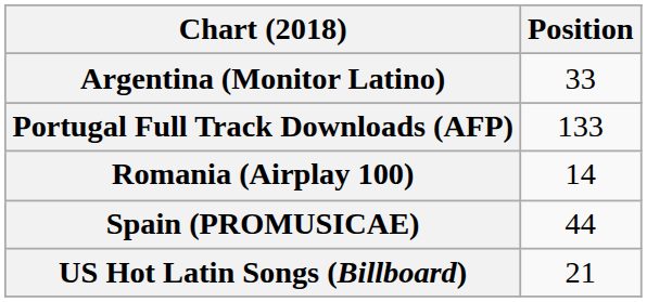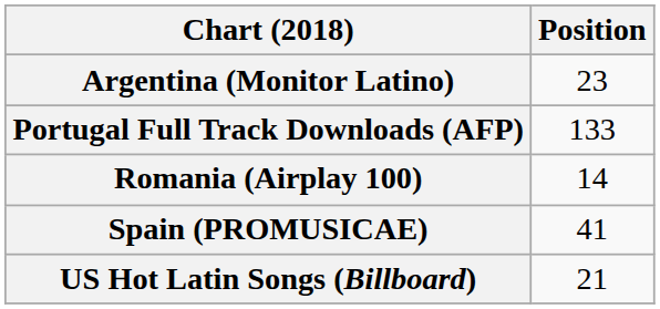 <table class="wikitable plainrowheaders" style="text-align:center">
 <tr>
 <th scope="col">Chart (2018)</th>
 <th scope="col">Position</th>
 </tr>
 <tr>
 <th scope="row">Argentina (Monitor Latino)</th>
-<td>33</td>
+<td>23</td>
 </tr>
 <tr>
 <th scope="row">Portugal Full Track Downloads (AFP)</th>
 <td>133</td>
 </tr>
 <tr>
 <th scope="row">Romania (Airplay 100)</th>
 <td>14</td>
 </tr>
 <tr>
 <th scope="row">Spain (PROMUSICAE)</th>
-<td>44</td>
+<td>41</td>
 </tr>
 <tr>
 <th scope="row">US Hot Latin Songs (<em>Billboard</em>)</th>
 <td>21</td>
 </tr>
 </table>
